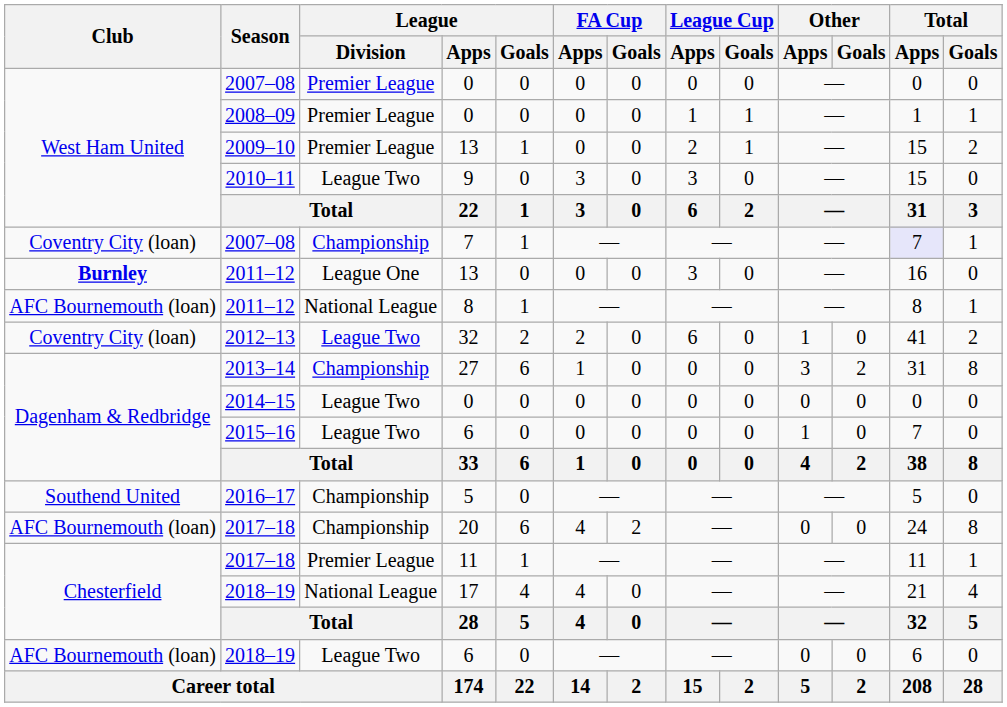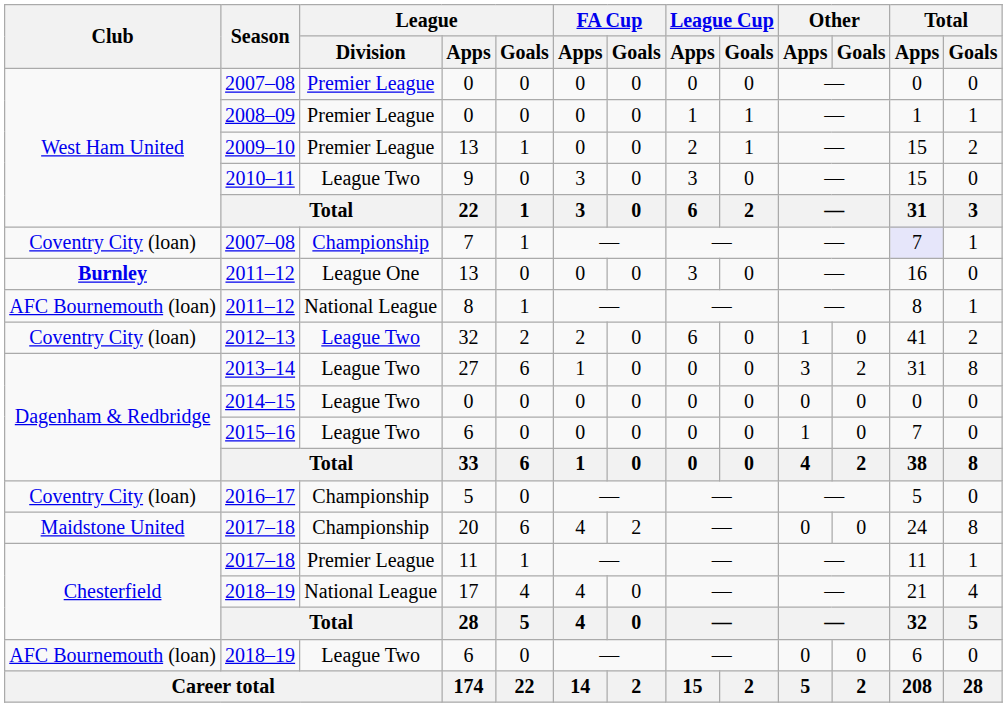 <table class="wikitable" style="text-align: center">
 <tr>
 <th rowspan="2">Club</th>
 <th rowspan="2">Season</th>
 <th colspan="3">League</th>
 <th colspan="2"><a href='#'>FA Cup</a></th>
 <th colspan="2"><a href='#'>League Cup</a></th>
 <th colspan="2">Other</th>
 <th colspan="2">Total</th>
 </tr>
 <tr>
 <th>Division</th>
 <th>Apps</th>
 <th>Goals</th>
 <th>Apps</th>
 <th>Goals</th>
 <th>Apps</th>
 <th>Goals</th>
 <th>Apps</th>
 <th>Goals</th>
 <th>Apps</th>
 <th>Goals</th>
 </tr>
 <tr>
 <td rowspan="5"><a href='#'>West Ham United</a></td>
 <td><a href='#'>2007–08</a></td>
 <td><a href='#'>Premier League</a></td>
 <td>0</td>
 <td>0</td>
 <td>0</td>
 <td>0</td>
 <td>0</td>
 <td>0</td>
 <td colspan="2">—</td>
 <td>0</td>
 <td>0</td>
 </tr>
 <tr>
 <td><a href='#'>2008–09</a></td>
 <td>Premier League</td>
 <td>0</td>
 <td>0</td>
 <td>0</td>
 <td>0</td>
 <td>1</td>
 <td>1</td>
 <td colspan="2">—</td>
 <td>1</td>
 <td>1</td>
 </tr>
 <tr>
 <td><a href='#'>2009–10</a></td>
 <td>Premier League</td>
 <td>13</td>
 <td>1</td>
 <td>0</td>
 <td>0</td>
 <td>2</td>
 <td>1</td>
 <td colspan="2">—</td>
 <td>15</td>
 <td>2</td>
 </tr>
 <tr>
 <td><a href='#'>2010–11</a></td>
 <td>League Two</td>
 <td>9</td>
 <td>0</td>
 <td>3</td>
 <td>0</td>
 <td>3</td>
 <td>0</td>
 <td colspan="2">—</td>
 <td>15</td>
 <td>0</td>
 </tr>
 <tr>
 <th colspan="2">Total</th>
 <th>22</th>
 <th>1</th>
 <th>3</th>
 <th>0</th>
 <th>6</th>
 <th>2</th>
 <th colspan="2">—</th>
 <th>31</th>
 <th>3</th>
 </tr>
 <tr>
 <td><a href='#'>Coventry City</a> (loan)</td>
 <td><a href='#'>2007–08</a></td>
 <td><a href='#'>Championship</a></td>
 <td>7</td>
 <td>1</td>
 <td colspan="2">—</td>
 <td colspan="2">—</td>
 <td colspan="2">—</td>
 <td style="background: lavender;">7</td>
 <td>1</td>
 </tr>
 <tr>
 <td><strong><a href='#'>Burnley</a></strong></td>
 <td><a href='#'>2011–12</a></td>
 <td>League One</td>
 <td>13</td>
 <td>0</td>
 <td>0</td>
 <td>0</td>
 <td>3</td>
 <td>0</td>
 <td colspan="2">—</td>
 <td>16</td>
 <td>0</td>
 </tr>
 <tr>
 <td><a href='#'>AFC Bournemouth</a> (loan)</td>
 <td><a href='#'>2011–12</a></td>
 <td>National League</td>
 <td>8</td>
 <td>1</td>
 <td colspan="2">—</td>
 <td colspan="2">—</td>
 <td colspan="2">—</td>
 <td>8</td>
 <td>1</td>
 </tr>
 <tr>
 <td><a href='#'>Coventry City</a> (loan)</td>
 <td><a href='#'>2012–13</a></td>
 <td><a href='#'>League Two</a></td>
 <td>32</td>
 <td>2</td>
 <td>2</td>
 <td>0</td>
 <td>6</td>
 <td>0</td>
 <td>1</td>
 <td>0</td>
 <td>41</td>
 <td>2</td>
 </tr>
 <tr>
 <td rowspan="4"><a href='#'>Dagenham & Redbridge</a></td>
 <td><a href='#'>2013–14</a></td>
-<td><a href='#'>Championship</a></td>
+<td>League Two</td>
 <td>27</td>
 <td>6</td>
 <td>1</td>
 <td>0</td>
 <td>0</td>
 <td>0</td>
 <td>3</td>
 <td>2</td>
 <td>31</td>
 <td>8</td>
 </tr>
 <tr>
 <td><a href='#'>2014–15</a></td>
 <td>League Two</td>
 <td>0</td>
 <td>0</td>
 <td>0</td>
 <td>0</td>
 <td>0</td>
 <td>0</td>
 <td>0</td>
 <td>0</td>
 <td>0</td>
 <td>0</td>
 </tr>
 <tr>
 <td><a href='#'>2015–16</a></td>
 <td>League Two</td>
 <td>6</td>
 <td>0</td>
 <td>0</td>
 <td>0</td>
 <td>0</td>
 <td>0</td>
 <td>1</td>
 <td>0</td>
 <td>7</td>
 <td>0</td>
 </tr>
 <tr>
 <th colspan="2">Total</th>
 <th>33</th>
 <th>6</th>
 <th>1</th>
 <th>0</th>
 <th>0</th>
 <th>0</th>
 <th>4</th>
 <th>2</th>
 <th>38</th>
 <th>8</th>
 </tr>
 <tr>
-<td><a href='#'>Southend United</a></td>
+<td><a href='#'>Coventry City</a> (loan)</td>
 <td><a href='#'>2016–17</a></td>
 <td>Championship</td>
 <td>5</td>
 <td>0</td>
 <td colspan="2">—</td>
 <td colspan="2">—</td>
 <td colspan="2">—</td>
 <td>5</td>
 <td>0</td>
 </tr>
 <tr>
-<td><a href='#'>AFC Bournemouth</a> (loan)</td>
+<td><a href='#'>Maidstone United</a></td>
 <td><a href='#'>2017–18</a></td>
 <td>Championship</td>
 <td>20</td>
 <td>6</td>
 <td>4</td>
 <td>2</td>
 <td colspan="2">—</td>
 <td>0</td>
 <td>0</td>
 <td>24</td>
 <td>8</td>
 </tr>
 <tr>
 <td rowspan=3><a href='#'>Chesterfield</a></td>
 <td><a href='#'>2017–18</a></td>
 <td>Premier League</td>
 <td>11</td>
 <td>1</td>
 <td colspan="2">—</td>
 <td colspan="2">—</td>
 <td colspan="2">—</td>
 <td>11</td>
 <td>1</td>
 </tr>
 <tr>
 <td><a href='#'>2018–19</a></td>
 <td>National League</td>
 <td>17</td>
 <td>4</td>
 <td>4</td>
 <td>0</td>
 <td colspan="2">—</td>
 <td colspan="2">—</td>
 <td>21</td>
 <td>4</td>
 </tr>
 <tr>
 <th colspan="2">Total</th>
 <th>28</th>
 <th>5</th>
 <th>4</th>
 <th>0</th>
 <th colspan="2">—</th>
 <th colspan="2">—</th>
 <th>32</th>
 <th>5</th>
 </tr>
 <tr>
 <td><a href='#'>AFC Bournemouth</a> (loan)</td>
 <td><a href='#'>2018–19</a></td>
 <td>League Two</td>
 <td>6</td>
 <td>0</td>
 <td colspan="2">—</td>
 <td colspan="2">—</td>
 <td>0</td>
 <td>0</td>
 <td>6</td>
 <td>0</td>
 </tr>
 <tr>
 <th colspan="3">Career total</th>
 <th>174</th>
 <th>22</th>
 <th>14</th>
 <th>2</th>
 <th>15</th>
 <th>2</th>
 <th>5</th>
 <th>2</th>
 <th>208</th>
 <th>28</th>
 </tr>
 </table>
